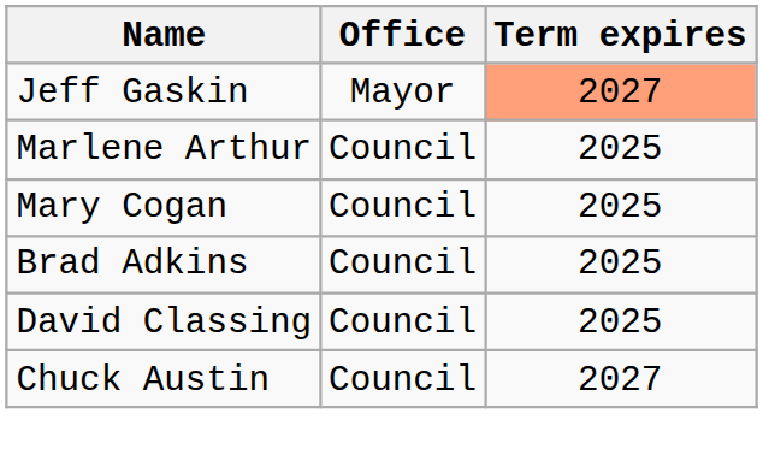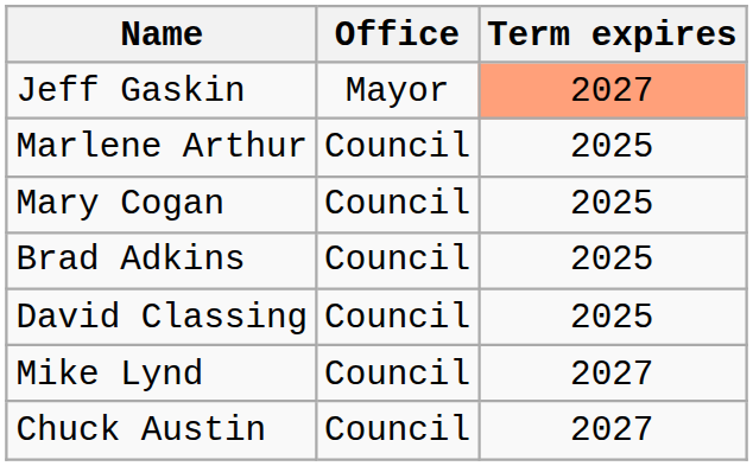 <table class="wikitable" style="margin: 1em auto 1em auto">
 <tr>
 <th>Name</th>
 <th>Office</th>
 <th>Term expires</th>
 </tr>
 <tr>
 <td>Jeff Gaskin</td>
 <td align="center">Mayor</td>
 <td align="center" style="background: lightsalmon;">2027</td>
 </tr>
 <tr>
 <td>Marlene Arthur</td>
 <td align="center">Council</td>
 <td align="center">2025</td>
 </tr>
 <tr>
 <td>Mary Cogan</td>
 <td align="center">Council</td>
 <td align="center">2025</td>
 </tr>
 <tr>
 <td>Brad Adkins</td>
 <td align="center">Council</td>
 <td align="center">2025</td>
 </tr>
 <tr>
 <td>David Classing</td>
 <td align="center">Council</td>
 <td align="center">2025</td>
 </tr>
 <tr>
+<td>Mike Lynd</td>
+<td align="center">Council</td>
+<td align="center">2027</td>
+</tr>
+<tr>
 <td>Chuck Austin</td>
 <td align="center">Council</td>
 <td align="center">2027</td>
 </tr>
 </table>
